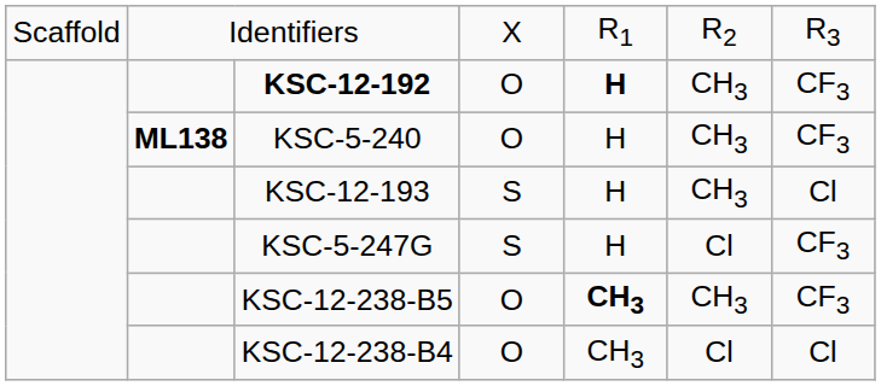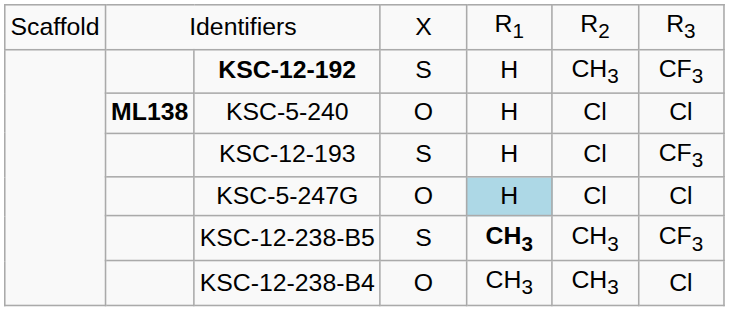 <table class="wikitable" style="text-align:center;">
 <tr>
 <td>Scaffold</td>
 <td colspan="2">Identifiers</td>
 <td style="width: 3em;">X</td>
 <td style="width: 3em;">R<sub>1</sub></td>
 <td style="width: 3em;">R<sub>2</sub></td>
 <td style="width: 3em;">R<sub>3</sub></td>
 </tr>
 <tr>
 <td rowspan="6"></td>
 <td></td>
 <td><strong>KSC-12-192</strong></td>
-<td>O</td>
-<td><strong>H</strong></td>
+<td>S</td>
+<td>H</td>
 <td>CH<sub>3</sub></td>
 <td>CF<sub>3</sub></td>
 </tr>
 <tr>
 <td><strong>ML138</strong></td>
 <td>KSC-5-240</td>
 <td>O</td>
 <td>H</td>
-<td>CH<sub>3</sub></td>
-<td>CF<sub>3</sub></td>
+<td>Cl</td>
+<td>Cl</td>
 </tr>
 <tr>
 <td></td>
 <td>KSC-12-193</td>
-<td>S</td>
-<td>H</td>
-<td>CH<sub>3</sub></td>
-<td>Cl</td>
-</tr>
-<tr>
-<td></td>
-<td>KSC-5-247G</td>
 <td>S</td>
 <td>H</td>
 <td>Cl</td>
 <td>CF<sub>3</sub></td>
 </tr>
 <tr>
 <td></td>
+<td>KSC-5-247G</td>
+<td>O</td>
+<td style="background: lightblue;">H</td>
+<td>Cl</td>
+<td>Cl</td>
+</tr>
+<tr>
+<td></td>
 <td>KSC-12-238-B5</td>
-<td>O</td>
+<td>S</td>
 <td><strong>CH<sub>3</sub></strong></td>
 <td>CH<sub>3</sub></td>
 <td>CF<sub>3</sub></td>
 </tr>
 <tr>
 <td></td>
 <td>KSC-12-238-B4</td>
 <td>O</td>
 <td>CH<sub>3</sub></td>
-<td>Cl</td>
+<td>CH<sub>3</sub></td>
 <td>Cl</td>
 </tr>
 </table>
